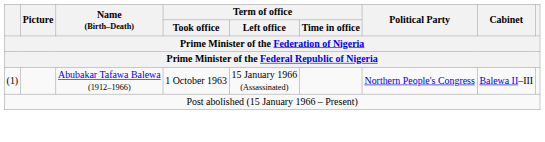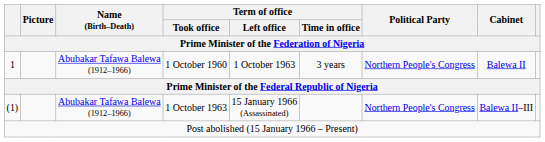 <table class="wikitable" style="text-align:center">
 <tr>
 <th rowspan="2"></th>
 <th rowspan="2">Picture</th>
 <th rowspan="2">Name<br><small>(Birth–Death)</small></th>
 <th colspan="3">Term of office</th>
 <th rowspan="2">Political Party</th>
 <th rowspan=2>Cabinet</th>
 <th rowspan=2></th>
 </tr>
 <tr ->
 <th>Took office</th>
 <th>Left office</th>
 <th>Time in office</th>
 </tr>
 <tr ->
 <th colspan="9">Prime Minister of the <a href='#'>Federation of Nigeria</a></th>
 </tr>
 <tr ->
+<td>1</td>
+<td></td>
+<td><a href='#'>Abubakar Tafawa Balewa</a><br><small>(1912–1966)</small></td>
+<td>1 October 1960</td>
+<td>1 October 1963</td>
+<td>3 years</td>
+<td><a href='#'>Northern People's Congress</a></td>
+<td><a href='#'>Balewa II</a></td>
+<td></td>
+</tr>
+<tr ->
 <th colspan="9">Prime Minister of the <a href='#'>Federal Republic of Nigeria</a></th>
 </tr>
 <tr ->
 <td>(1)</td>
 <td></td>
 <td><a href='#'>Abubakar Tafawa Balewa</a><br><small>(1912–1966)</small></td>
 <td>1 October 1963</td>
 <td>15 January 1966<br><small>(Assassinated)</small></td>
 <td></td>
 <td><a href='#'>Northern People's Congress</a></td>
 <td><a href='#'>Balewa II</a>–III</td>
 <td></td>
 </tr>
 <tr ->
 <td colspan="9" align="center">Post abolished (15 January 1966 – Present)</td>
 </tr>
 </table>
